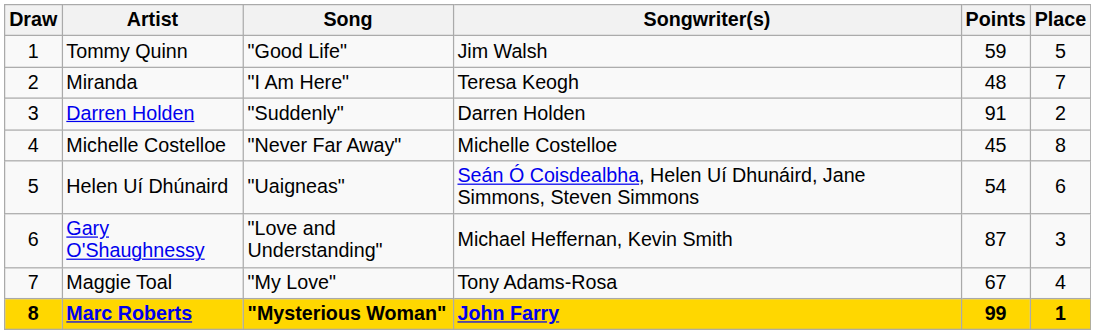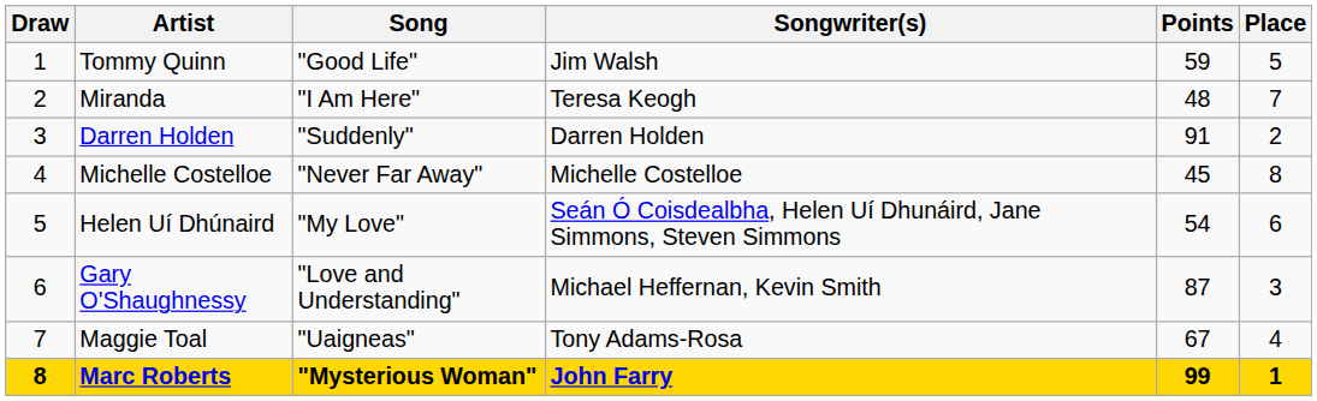 <table class="sortable wikitable" style="margin: 1em auto 1em auto; text-align:center">
 <tr>
 <th>Draw</th>
 <th>Artist</th>
 <th>Song</th>
 <th>Songwriter(s)</th>
 <th>Points</th>
 <th>Place</th>
 </tr>
 <tr>
 <td>1</td>
 <td align="left">Tommy Quinn</td>
 <td align="left">"Good Life"</td>
 <td align="left">Jim Walsh</td>
 <td>59</td>
 <td>5</td>
 </tr>
 <tr>
 <td>2</td>
 <td align="left">Miranda</td>
 <td align="left">"I Am Here"</td>
 <td align="left">Teresa Keogh</td>
 <td>48</td>
 <td>7</td>
 </tr>
 <tr>
 <td>3</td>
 <td align="left"><a href='#'>Darren Holden</a></td>
 <td align="left">"Suddenly"</td>
 <td align="left">Darren Holden</td>
 <td>91</td>
 <td>2</td>
 </tr>
 <tr>
 <td>4</td>
 <td align="left">Michelle Costelloe</td>
 <td align="left">"Never Far Away"</td>
 <td align="left">Michelle Costelloe</td>
 <td>45</td>
 <td>8</td>
 </tr>
 <tr>
 <td>5</td>
 <td align="left">Helen Uí Dhúnaird</td>
-<td align="left">"Uaigneas"</td>
+<td align="left">"My Love"</td>
 <td align="left"><a href='#'>Seán Ó Coisdealbha</a>, Helen Uí Dhunáird, Jane Simmons, Steven Simmons</td>
 <td>54</td>
 <td>6</td>
 </tr>
 <tr>
 <td>6</td>
 <td align="left"><a href='#'>Gary O'Shaughnessy</a></td>
 <td align="left">"Love and Understanding"</td>
 <td align="left">Michael Heffernan, Kevin Smith</td>
 <td>87</td>
 <td>3</td>
 </tr>
 <tr>
 <td>7</td>
 <td align="left">Maggie Toal</td>
-<td align="left">"My Love"</td>
+<td align="left">"Uaigneas"</td>
 <td align="left">Tony Adams-Rosa</td>
 <td>67</td>
 <td>4</td>
 </tr>
 <tr style="background:gold; font-weight:bold;">
 <td>8</td>
 <td align="left"><a href='#'>Marc Roberts</a></td>
 <td align="left">"Mysterious Woman"</td>
 <td align="left"><a href='#'>John Farry</a></td>
 <td>99</td>
 <td>1</td>
 </tr>
 </table>
